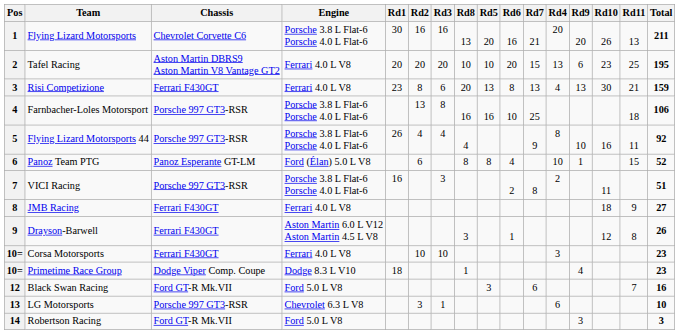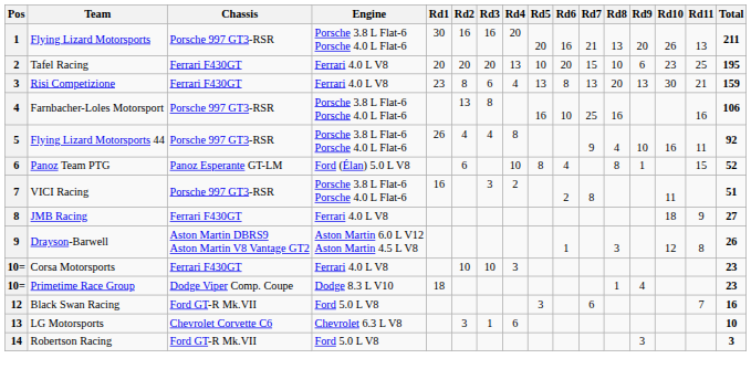 <table class="wikitable" style="font-size: 90%;">
 <tr>
 <th>Pos</th>
 <th>Team</th>
 <th>Chassis</th>
 <th>Engine</th>
 <th>Rd1</th>
 <th>Rd2</th>
 <th>Rd3</th>
-<th>Rd8</th>
+<th>Rd4</th>
 <th>Rd5</th>
 <th>Rd6</th>
 <th>Rd7</th>
-<th>Rd4</th>
+<th>Rd8</th>
 <th>Rd9</th>
 <th>Rd10</th>
 <th>Rd11</th>
 <th>Total</th>
 </tr>
 <tr>
 <th>1</th>
 <td> <a href='#'>Flying Lizard Motorsports</a></td>
-<td><a href='#'>Chevrolet Corvette C6</a></td>
+<td><a href='#'>Porsche 997 GT3</a>-RSR</td>
 <td><a href='#'>Porsche</a> 3.8 L Flat-6<br><a href='#'>Porsche</a> 4.0 L Flat-6</td>
 <td align="center">30<br> </td>
 <td align="center">16<br> </td>
 <td align="center">16<br> </td>
-<td align="center"> <br>13</td>
+<td align="center">20<br> </td>
 <td align="center"> <br>20</td>
 <td align="center"> <br>16</td>
 <td align="center"> <br>21</td>
-<td align="center">20<br> </td>
+<td align="center"> <br>13</td>
 <td align="center"> <br>20</td>
 <td align="center"> <br>26</td>
 <td align="center"> <br>13</td>
 <td align="center"><strong>211</strong></td>
 </tr>
 <tr>
 <th>2</th>
 <td> Tafel Racing</td>
-<td><a href='#'>Aston Martin DBRS9</a><br><a href='#'>Aston Martin V8 Vantage GT2</a></td>
+<td><a href='#'>Ferrari F430GT</a></td>
 <td><a href='#'>Ferrari</a> 4.0 L V8</td>
 <td align="center">20</td>
 <td align="center">20</td>
 <td align="center">20</td>
-<td align="center">10</td>
+<td align="center">13</td>
 <td align="center">10</td>
 <td align="center">20</td>
 <td align="center">15</td>
-<td align="center">13</td>
+<td align="center">10</td>
 <td align="center">6</td>
 <td align="center">23</td>
 <td align="center">25</td>
 <td align="center"><strong>195</strong></td>
 </tr>
 <tr>
 <th>3</th>
 <td> <a href='#'>Risi Competizione</a></td>
 <td><a href='#'>Ferrari F430GT</a></td>
 <td><a href='#'>Ferrari</a> 4.0 L V8</td>
 <td align="center">23</td>
 <td align="center">8</td>
 <td align="center">6</td>
-<td align="center">20</td>
+<td align="center">4</td>
 <td align="center">13</td>
 <td align="center">8</td>
 <td align="center">13</td>
-<td align="center">4</td>
+<td align="center">20</td>
 <td align="center">13</td>
 <td align="center">30</td>
 <td align="center">21</td>
 <td align="center"><strong>159</strong></td>
 </tr>
 <tr>
 <th>4</th>
 <td> Farnbacher-Loles Motorsport</td>
 <td><a href='#'>Porsche 997 GT3</a>-RSR</td>
 <td><a href='#'>Porsche</a> 3.8 L Flat-6<br><a href='#'>Porsche</a> 4.0 L Flat-6</td>
 <td></td>
 <td align="center">13<br> </td>
 <td align="center">8<br> </td>
-<td align="center"> <br>16</td>
+<td></td>
 <td align="center"> <br>16</td>
 <td align="center"> <br>10</td>
 <td align="center"> <br>25</td>
+<td align="center"> <br>16</td>
 <td></td>
 <td></td>
-<td></td>
-<td align="center"> <br>18</td>
+<td align="center"> <br>16</td>
 <td align="center"><strong>106</strong></td>
 </tr>
 <tr>
 <th>5</th>
 <td> <a href='#'>Flying Lizard Motorsports</a> 44</td>
 <td><a href='#'>Porsche 997 GT3</a>-RSR</td>
 <td><a href='#'>Porsche</a> 3.8 L Flat-6<br><a href='#'>Porsche</a> 4.0 L Flat-6</td>
 <td align="center">26<br> </td>
 <td align="center">4<br> </td>
 <td align="center">4<br> </td>
-<td align="center"> <br>4</td>
+<td align="center">8<br> </td>
 <td></td>
 <td></td>
 <td align="center"> <br>9</td>
-<td align="center">8<br> </td>
+<td align="center"> <br>4</td>
 <td align="center"> <br>10</td>
 <td align="center"> <br>16</td>
 <td align="center"> <br>11</td>
 <td align="center"><strong>92</strong></td>
 </tr>
 <tr>
 <th>6</th>
 <td> <a href='#'>Panoz</a> Team PTG</td>
 <td><a href='#'>Panoz Esperante</a> GT-LM</td>
 <td><a href='#'>Ford</a> (<a href='#'>Élan</a>) 5.0 L V8</td>
 <td></td>
 <td align="center">6</td>
 <td></td>
-<td align="center">8</td>
+<td align="center">10</td>
 <td align="center">8</td>
 <td align="center">4</td>
 <td></td>
-<td align="center">10</td>
+<td align="center">8</td>
 <td align="center">1</td>
 <td></td>
 <td align="center">15</td>
 <td align="center"><strong>52</strong></td>
 </tr>
 <tr>
 <th>7</th>
 <td> VICI Racing</td>
 <td><a href='#'>Porsche 997 GT3</a>-RSR</td>
 <td><a href='#'>Porsche</a> 3.8 L Flat-6<br><a href='#'>Porsche</a> 4.0 L Flat-6</td>
 <td align="center">16<br> </td>
 <td></td>
 <td align="center">3<br> </td>
-<td></td>
+<td align="center">2<br> </td>
 <td></td>
 <td align="center"> <br>2</td>
 <td align="center"> <br>8</td>
-<td align="center">2<br> </td>
+<td></td>
 <td></td>
 <td align="center"> <br>11</td>
 <td></td>
 <td align="center"><strong>51</strong></td>
 </tr>
 <tr>
 <th>8</th>
 <td> <a href='#'>JMB Racing</a></td>
 <td><a href='#'>Ferrari F430GT</a></td>
 <td><a href='#'>Ferrari</a> 4.0 L V8</td>
 <td></td>
 <td></td>
 <td></td>
 <td></td>
 <td></td>
 <td></td>
 <td></td>
 <td></td>
 <td></td>
 <td align="center">18</td>
 <td align="center">9</td>
 <td align="center"><strong>27</strong></td>
 </tr>
 <tr>
 <th>9</th>
 <td> <a href='#'>Drayson</a>-Barwell</td>
-<td><a href='#'>Ferrari F430GT</a></td>
+<td><a href='#'>Aston Martin DBRS9</a><br><a href='#'>Aston Martin V8 Vantage GT2</a></td>
 <td><a href='#'>Aston Martin</a> 6.0 L V12<br><a href='#'>Aston Martin</a> 4.5 L V8</td>
 <td></td>
 <td></td>
 <td></td>
-<td align="center"> <br>3</td>
+<td></td>
 <td></td>
 <td align="center"> <br>1</td>
 <td></td>
-<td></td>
+<td align="center"> <br>3</td>
 <td></td>
 <td align="center"> <br>12</td>
 <td align="center"> <br>8</td>
 <td align="center"><strong>26</strong></td>
 </tr>
 <tr>
 <th>10=</th>
 <td> Corsa Motorsports</td>
 <td><a href='#'>Ferrari F430GT</a></td>
 <td><a href='#'>Ferrari</a> 4.0 L V8</td>
 <td></td>
 <td align="center">10</td>
 <td align="center">10</td>
+<td align="center">3</td>
 <td></td>
 <td></td>
 <td></td>
 <td></td>
-<td align="center">3</td>
 <td></td>
 <td></td>
 <td></td>
 <td align="center"><strong>23</strong></td>
 </tr>
 <tr>
 <th>10=</th>
 <td> <a href='#'>Primetime Race Group</a></td>
 <td><a href='#'>Dodge Viper</a> Comp. Coupe</td>
 <td><a href='#'>Dodge</a> 8.3 L V10</td>
 <td align="center">18</td>
 <td></td>
 <td></td>
-<td align="center">1</td>
 <td></td>
 <td></td>
 <td></td>
 <td></td>
+<td align="center">1</td>
 <td align="center">4</td>
 <td></td>
 <td></td>
 <td align="center"><strong>23</strong></td>
 </tr>
 <tr>
 <th>12</th>
 <td> Black Swan Racing</td>
 <td><a href='#'>Ford GT</a>-R Mk.VII</td>
 <td><a href='#'>Ford</a> 5.0 L V8</td>
 <td></td>
 <td></td>
 <td></td>
 <td></td>
 <td align="center">3</td>
 <td></td>
 <td align="center">6</td>
 <td></td>
 <td></td>
 <td></td>
 <td align="center">7</td>
 <td align="center"><strong>16</strong></td>
 </tr>
 <tr>
 <th>13</th>
 <td> LG Motorsports</td>
-<td><a href='#'>Porsche 997 GT3</a>-RSR</td>
+<td><a href='#'>Chevrolet Corvette C6</a></td>
 <td><a href='#'>Chevrolet</a> 6.3 L V8</td>
 <td></td>
 <td align="center">3</td>
 <td align="center">1</td>
+<td align="center">6</td>
 <td></td>
 <td></td>
 <td></td>
 <td></td>
-<td align="center">6</td>
 <td></td>
 <td></td>
 <td></td>
 <td align="center"><strong>10</strong></td>
 </tr>
 <tr>
 <th>14</th>
 <td> Robertson Racing</td>
 <td><a href='#'>Ford GT</a>-R Mk.VII</td>
 <td><a href='#'>Ford</a> 5.0 L V8</td>
 <td></td>
 <td></td>
 <td></td>
 <td></td>
 <td></td>
 <td></td>
 <td></td>
 <td></td>
 <td align="center">3</td>
 <td></td>
 <td></td>
 <td align="center"><strong>3</strong></td>
 </tr>
 </table>
